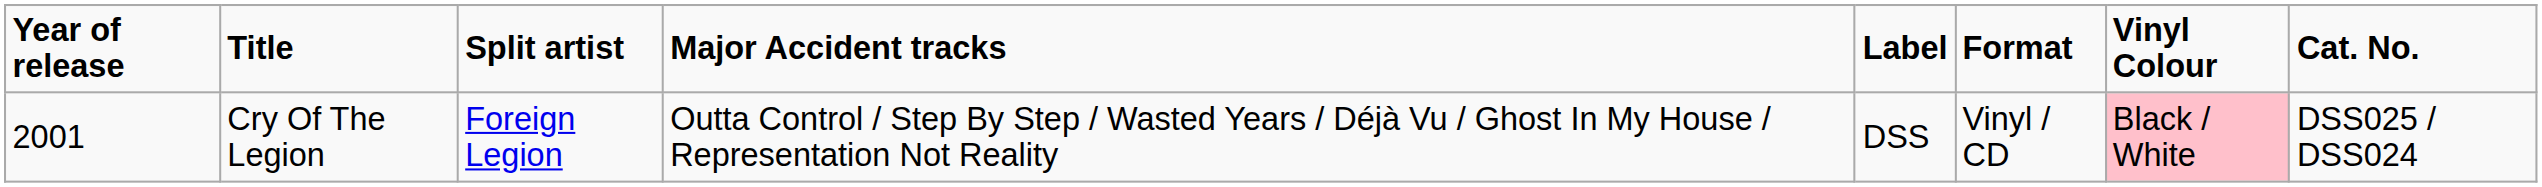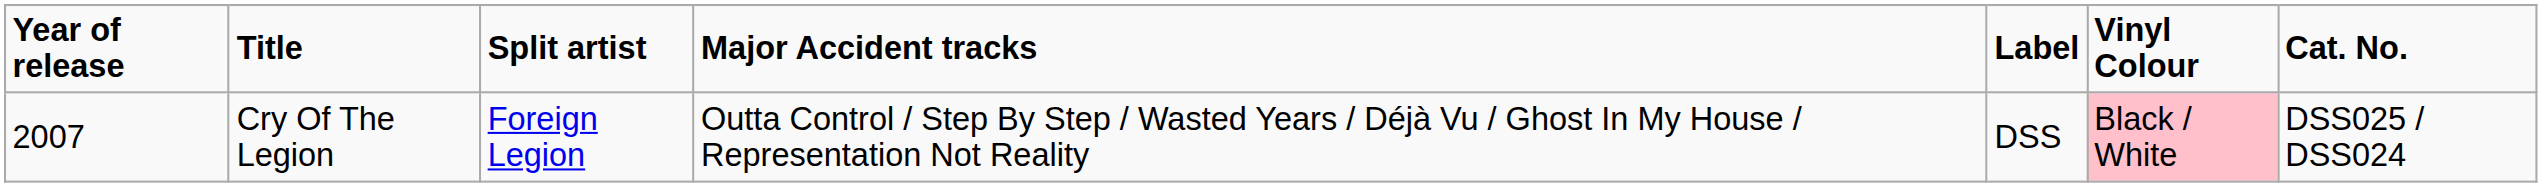 <table class="wikitable">
 <tr>
 <td><strong>Year of release</strong></td>
 <td><strong>Title</strong></td>
 <td><strong>Split artist</strong></td>
 <td><strong>Major Accident tracks</strong></td>
 <td><strong>Label</strong></td>
-<td><strong>Format</strong></td>
 <td><strong>Vinyl Colour</strong></td>
 <td><strong>Cat. No.</strong></td>
 </tr>
 <tr>
-<td>2001</td>
+<td>2007</td>
 <td>Cry Of The Legion</td>
 <td><a href='#'>Foreign Legion</a></td>
 <td>Outta Control / Step By Step / Wasted Years / Déjà Vu / Ghost In My House / Representation Not Reality</td>
 <td>DSS</td>
-<td>Vinyl / CD</td>
 <td style="background: pink;">Black / White</td>
 <td>DSS025 / DSS024</td>
 </tr>
 </table>
